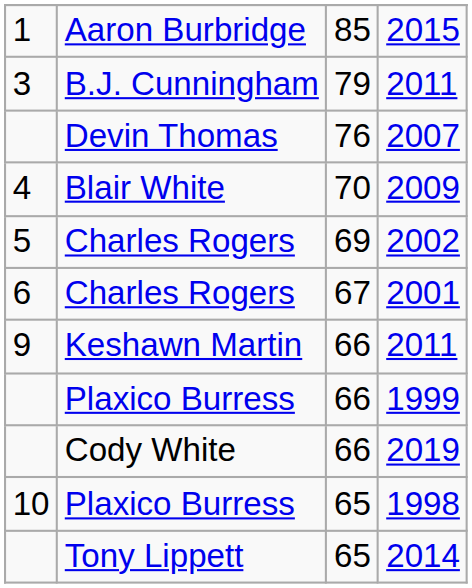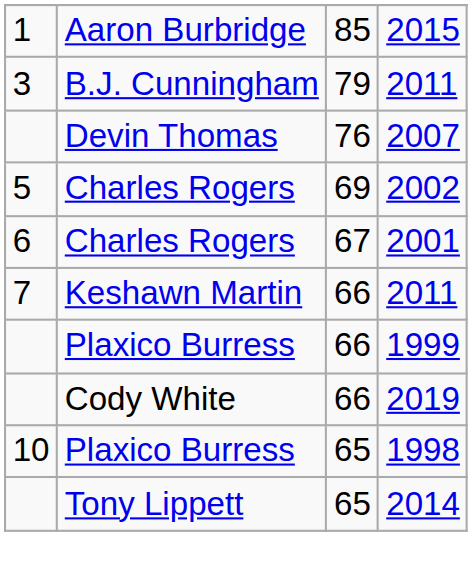 <table class="wikitable">
 <tr>
 </tr>
 <tr>
 <td>1</td>
 <td><a href='#'>Aaron Burbridge</a></td>
 <td>85</td>
 <td><a href='#'>2015</a></td>
 </tr>
 <tr>
 <td>3</td>
 <td><a href='#'>B.J. Cunningham</a></td>
 <td>79</td>
 <td><a href='#'>2011</a></td>
 </tr>
 <tr>
 <td></td>
 <td><a href='#'>Devin Thomas</a></td>
 <td>76</td>
 <td><a href='#'>2007</a></td>
 </tr>
 <tr>
-<td>4</td>
-<td><a href='#'>Blair White</a></td>
-<td>70</td>
-<td><a href='#'>2009</a></td>
-</tr>
-<tr>
 <td>5</td>
 <td><a href='#'>Charles Rogers</a></td>
 <td>69</td>
 <td><a href='#'>2002</a></td>
 </tr>
 <tr>
 <td>6</td>
 <td><a href='#'>Charles Rogers</a></td>
 <td>67</td>
 <td><a href='#'>2001</a></td>
 </tr>
 <tr>
-<td>9</td>
+<td>7</td>
 <td><a href='#'>Keshawn Martin</a></td>
 <td>66</td>
 <td><a href='#'>2011</a></td>
 </tr>
 <tr>
 <td></td>
 <td><a href='#'>Plaxico Burress</a></td>
 <td>66</td>
 <td><a href='#'>1999</a></td>
 </tr>
 <tr>
 <td></td>
 <td>Cody White</td>
 <td>66</td>
 <td><a href='#'>2019</a></td>
 </tr>
 <tr>
 <td>10</td>
 <td><a href='#'>Plaxico Burress</a></td>
 <td>65</td>
 <td><a href='#'>1998</a></td>
 </tr>
 <tr>
 <td></td>
 <td><a href='#'>Tony Lippett</a></td>
 <td>65</td>
 <td><a href='#'>2014</a></td>
 </tr>
 </table>
